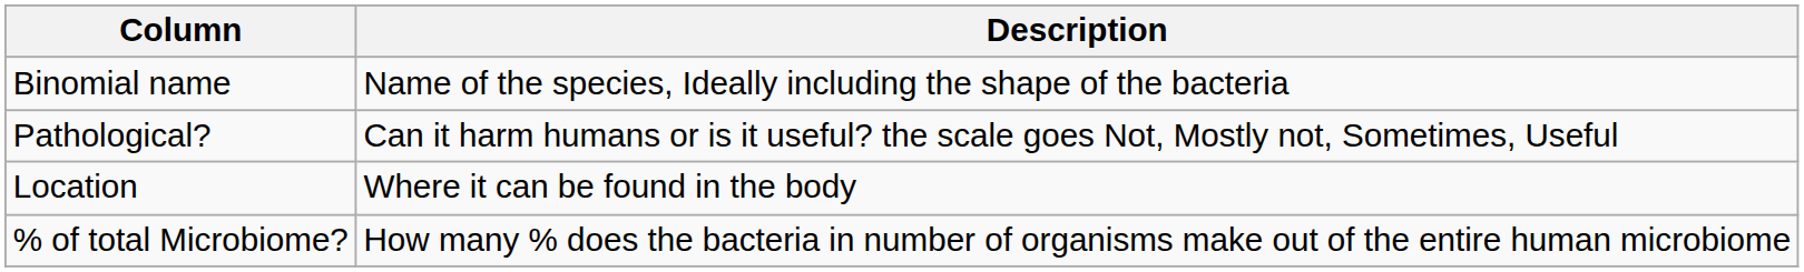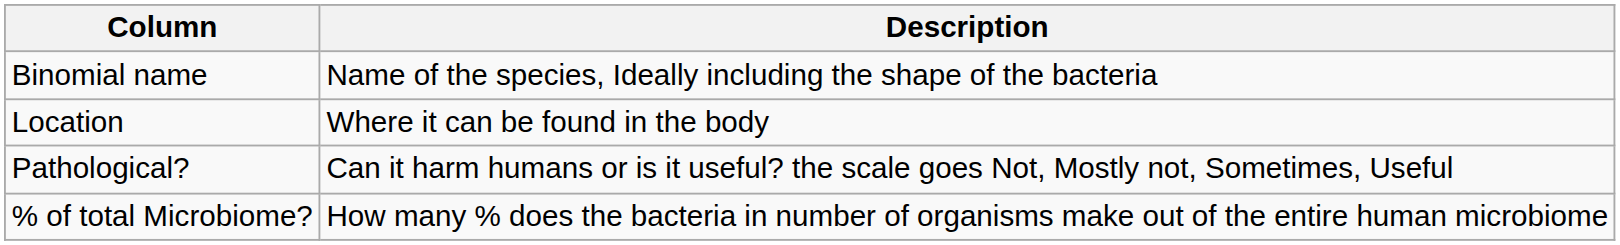 <table class="wikitable">
 <tr>
 <th>Column</th>
 <th>Description</th>
 </tr>
 <tr>
 <td>Binomial name</td>
 <td>Name of the species, Ideally including the shape of the bacteria</td>
 </tr>
 <tr>
+<td>Location</td>
+<td>Where it can be found in the body</td>
+</tr>
+<tr>
 <td>Pathological?</td>
 <td>Can it harm humans or is it useful? the scale goes Not, Mostly not, Sometimes, Useful</td>
-</tr>
-<tr>
-<td>Location</td>
-<td>Where it can be found in the body</td>
 </tr>
 <tr>
 <td>% of total Microbiome?</td>
 <td>How many % does the bacteria in number of organisms make out of the entire human microbiome</td>
 </tr>
 </table>
